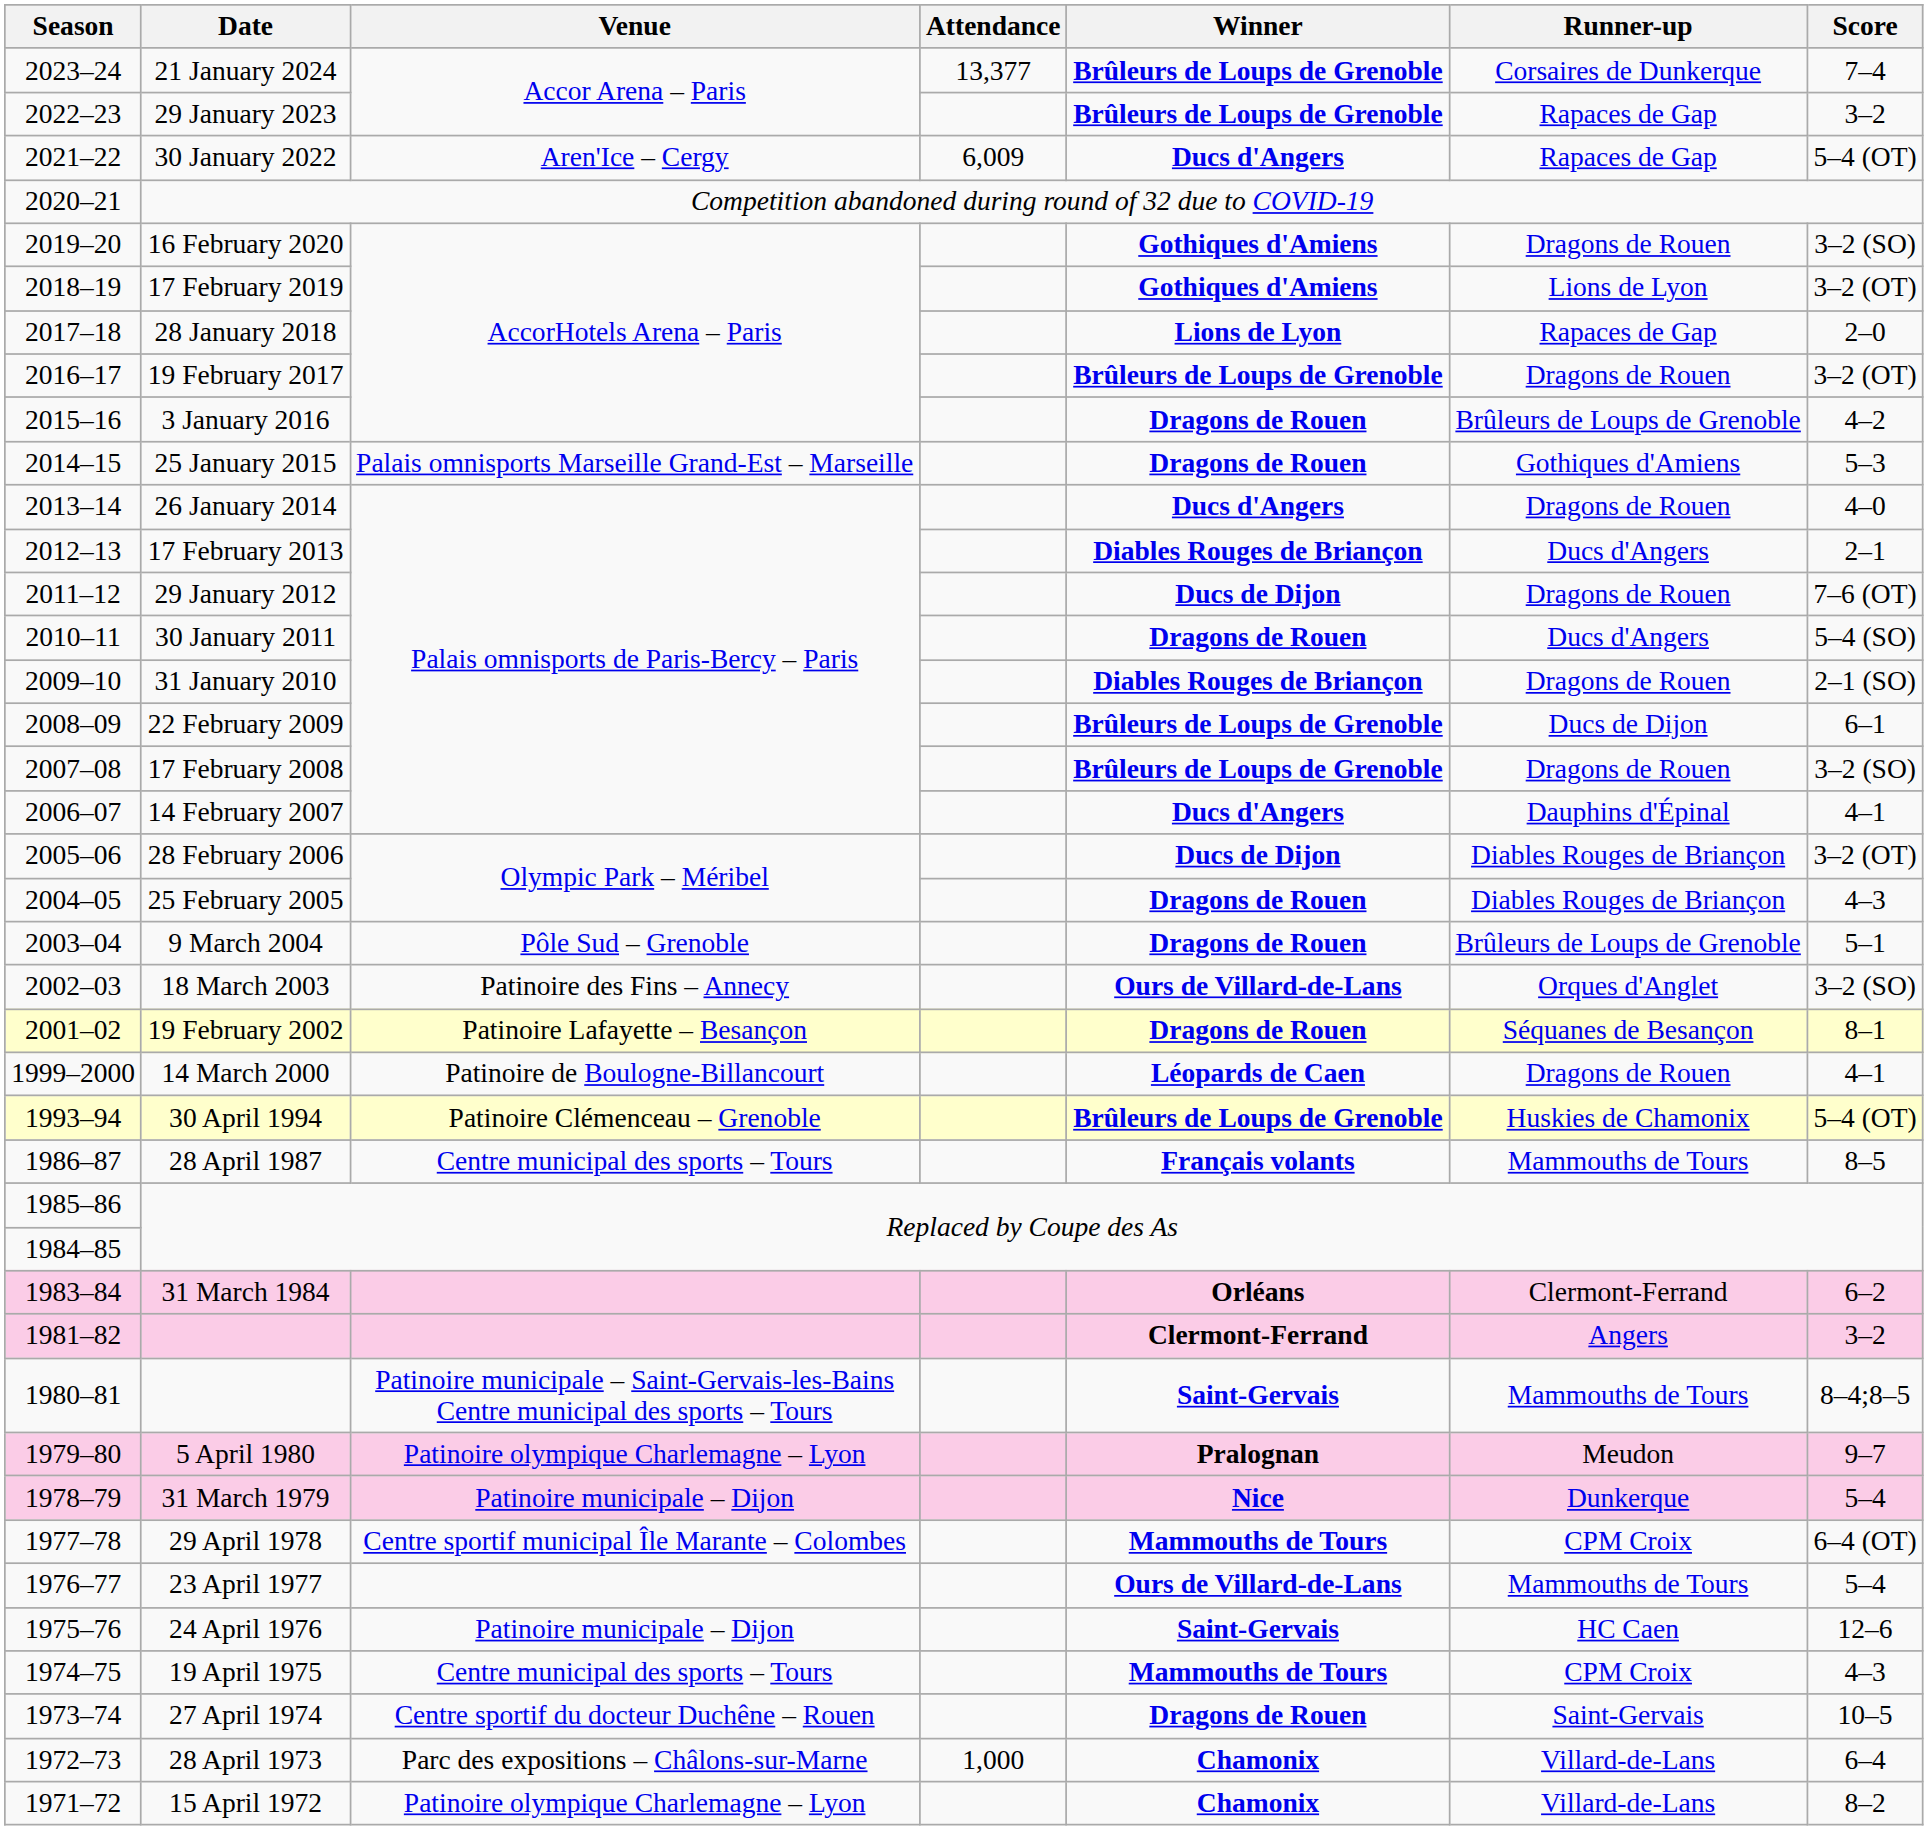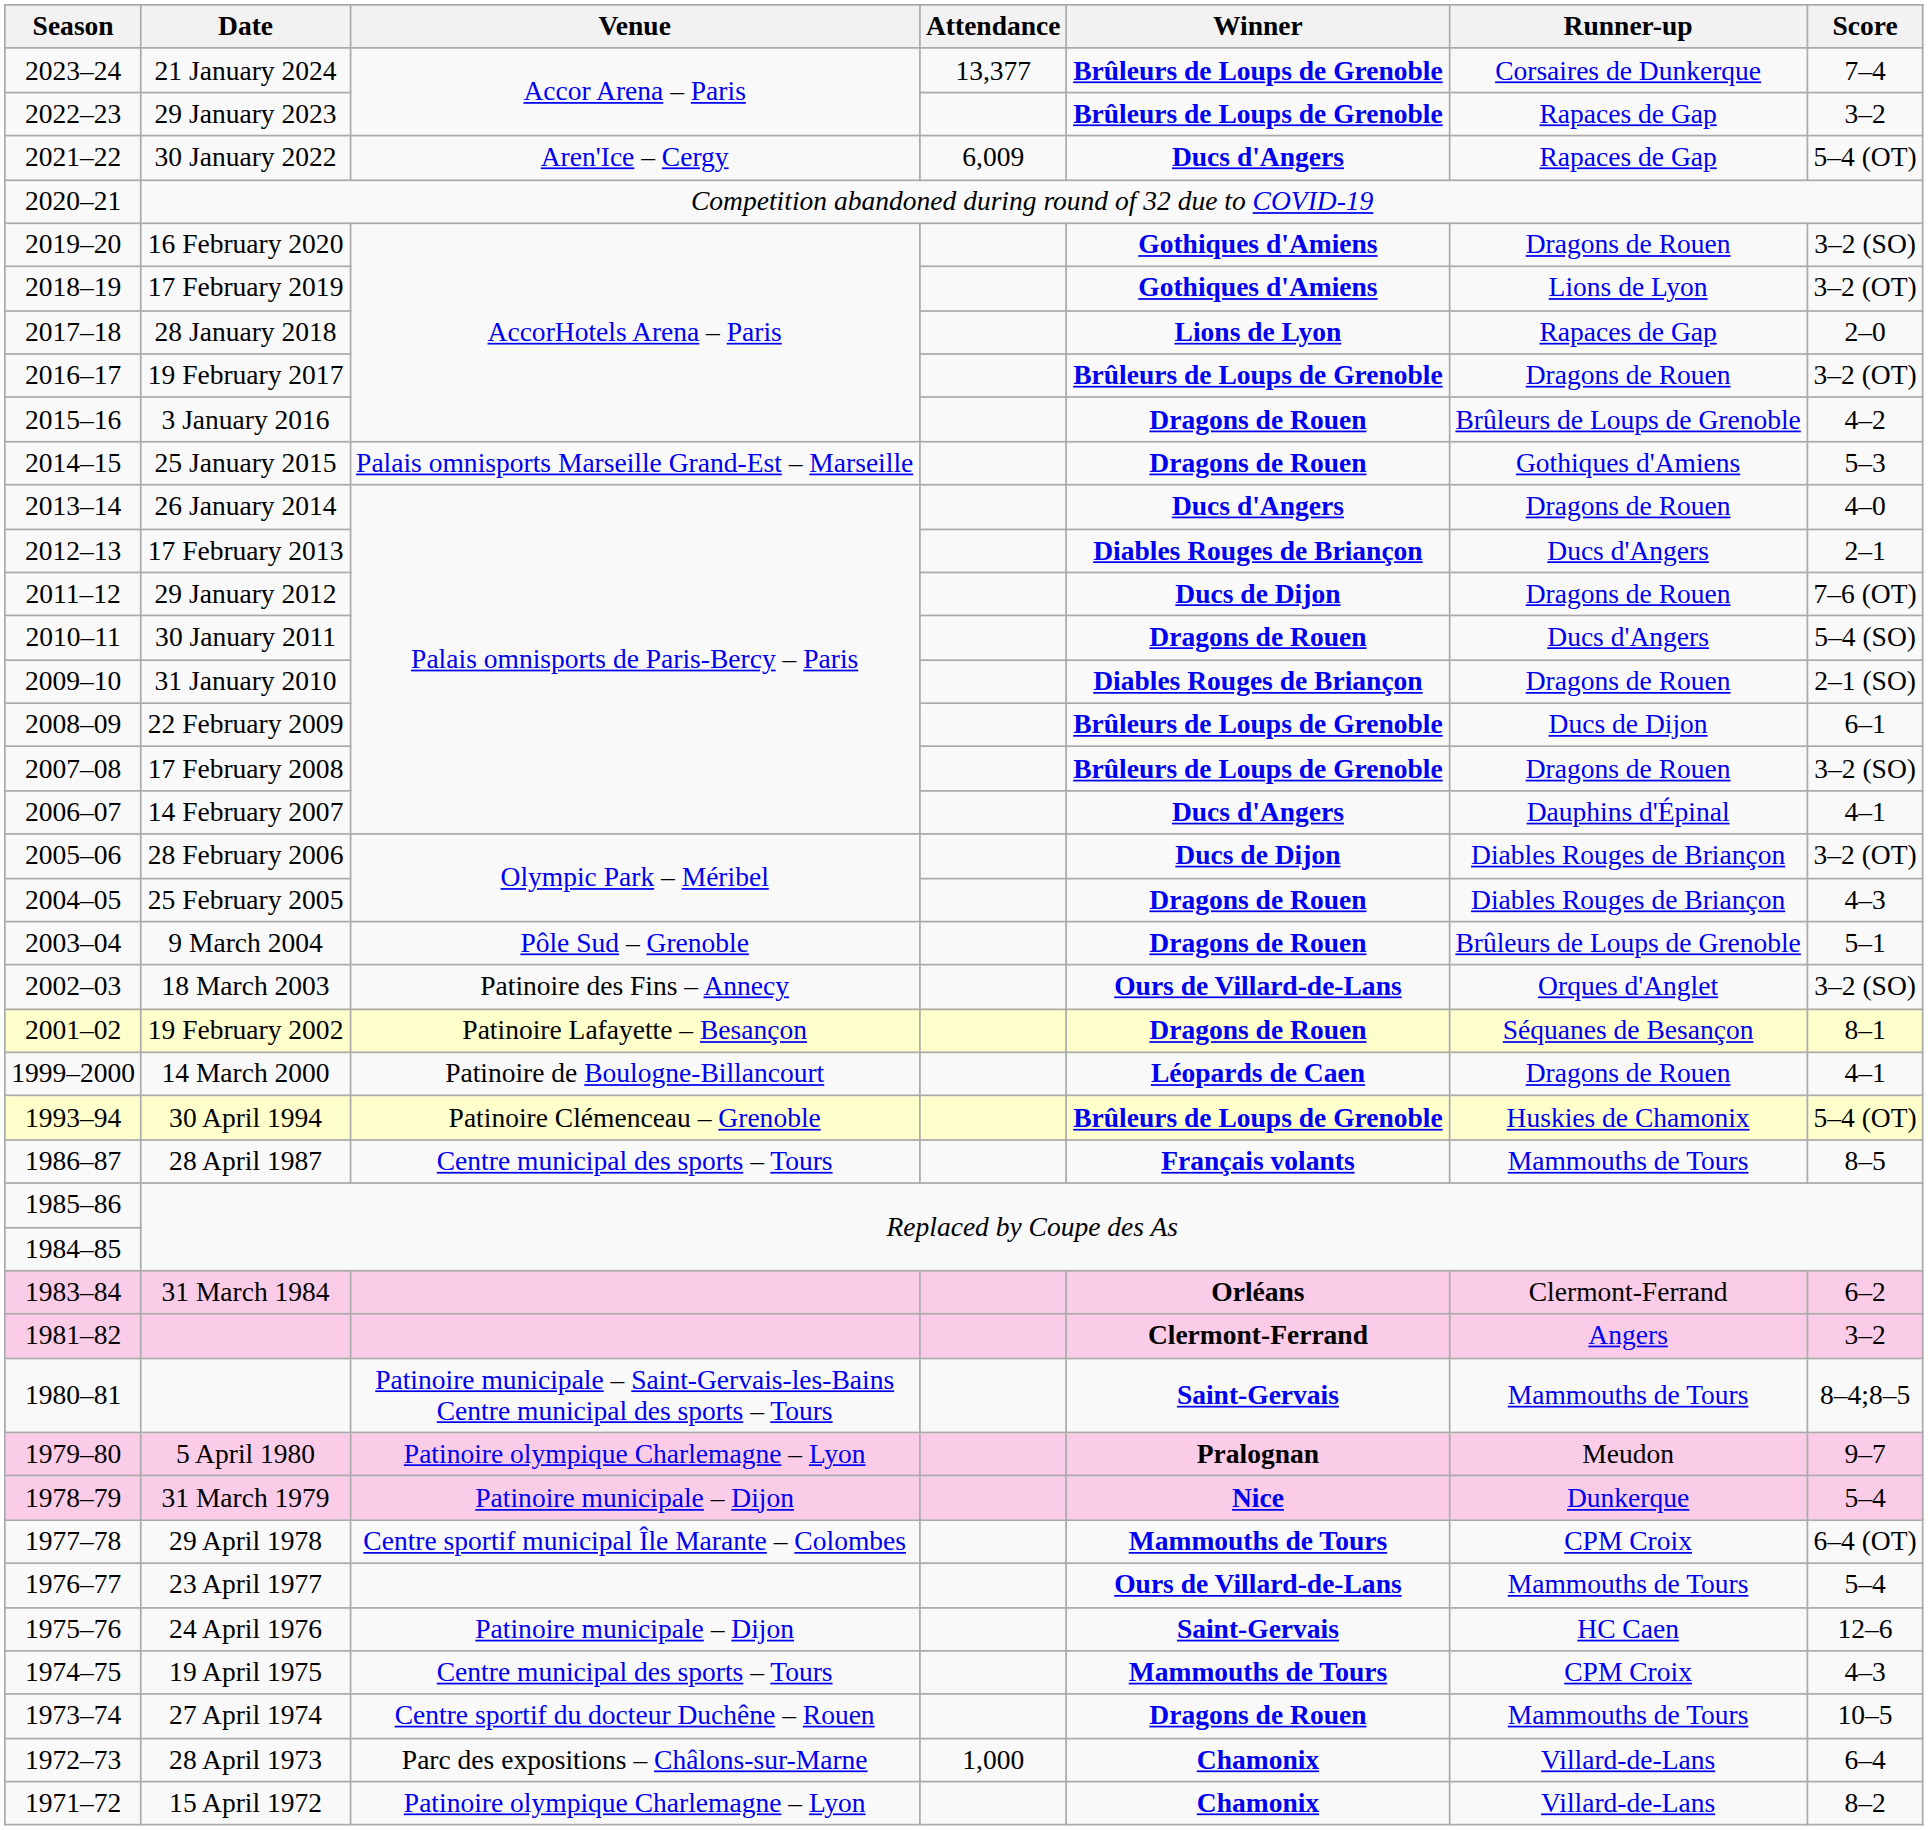 <table class="wikitable" style="text-align: center;">
 <tr>
 <th>Season</th>
 <th>Date</th>
 <th>Venue</th>
 <th>Attendance</th>
 <th>Winner</th>
 <th>Runner-up</th>
 <th>Score</th>
 </tr>
 <tr>
 <td>2023–24</td>
 <td>21 January 2024</td>
 <td rowspan="2"><a href='#'>Accor Arena</a> – <a href='#'>Paris</a></td>
 <td>13,377</td>
 <td><strong><a href='#'>Brûleurs de Loups de Grenoble</a></strong></td>
 <td><a href='#'>Corsaires de Dunkerque</a></td>
 <td>7–4</td>
 </tr>
 <tr>
 <td>2022–23</td>
 <td>29 January 2023</td>
 <td></td>
 <td><strong><a href='#'>Brûleurs de Loups de Grenoble</a></strong></td>
 <td><a href='#'>Rapaces de Gap</a></td>
 <td>3–2</td>
 </tr>
 <tr>
 <td>2021–22</td>
 <td>30 January 2022</td>
 <td><a href='#'>Aren'Ice</a> – <a href='#'>Cergy</a></td>
 <td>6,009</td>
 <td><strong><a href='#'>Ducs d'Angers</a></strong></td>
 <td><a href='#'>Rapaces de Gap</a></td>
 <td>5–4 (OT)</td>
 </tr>
 <tr>
 <td>2020–21</td>
 <td colspan="6"><em>Competition abandoned during round of 32 due to <a href='#'>COVID-19</a></em></td>
 </tr>
 <tr>
 <td>2019–20</td>
 <td>16 February 2020</td>
 <td rowspan="5"><a href='#'>AccorHotels Arena</a> – <a href='#'>Paris</a></td>
 <td></td>
 <td><strong><a href='#'>Gothiques d'Amiens</a></strong></td>
 <td><a href='#'>Dragons de Rouen</a></td>
 <td>3–2 (SO)</td>
 </tr>
 <tr>
 <td>2018–19</td>
 <td>17 February 2019</td>
 <td></td>
 <td><strong><a href='#'>Gothiques d'Amiens</a></strong></td>
 <td><a href='#'>Lions de Lyon</a></td>
 <td>3–2 (OT)</td>
 </tr>
 <tr>
 <td>2017–18</td>
 <td>28 January 2018</td>
 <td></td>
 <td><strong><a href='#'>Lions de Lyon</a></strong></td>
 <td><a href='#'>Rapaces de Gap</a></td>
 <td>2–0</td>
 </tr>
 <tr>
 <td>2016–17</td>
 <td>19 February 2017</td>
 <td></td>
 <td><strong><a href='#'>Brûleurs de Loups de Grenoble</a></strong></td>
 <td><a href='#'>Dragons de Rouen</a></td>
 <td>3–2 (OT)</td>
 </tr>
 <tr>
 <td>2015–16</td>
 <td>3 January 2016</td>
 <td></td>
 <td><strong><a href='#'>Dragons de Rouen</a></strong></td>
 <td><a href='#'>Brûleurs de Loups de Grenoble</a></td>
 <td>4–2</td>
 </tr>
 <tr>
 <td>2014–15</td>
 <td>25 January 2015</td>
 <td><a href='#'>Palais omnisports Marseille Grand-Est</a> – <a href='#'>Marseille</a></td>
 <td></td>
 <td><strong><a href='#'>Dragons de Rouen</a></strong></td>
 <td><a href='#'>Gothiques d'Amiens</a></td>
 <td>5–3</td>
 </tr>
 <tr>
 <td>2013–14</td>
 <td>26 January 2014</td>
 <td rowspan="8"><a href='#'>Palais omnisports de Paris-Bercy</a> – <a href='#'>Paris</a></td>
 <td></td>
 <td><strong><a href='#'>Ducs d'Angers</a></strong></td>
 <td><a href='#'>Dragons de Rouen</a></td>
 <td>4–0</td>
 </tr>
 <tr>
 <td>2012–13</td>
 <td>17 February 2013</td>
 <td></td>
 <td><strong><a href='#'>Diables Rouges de Briançon</a></strong></td>
 <td><a href='#'>Ducs d'Angers</a></td>
 <td>2–1</td>
 </tr>
 <tr>
 <td>2011–12</td>
 <td>29 January 2012</td>
 <td></td>
 <td><strong><a href='#'>Ducs de Dijon</a></strong></td>
 <td><a href='#'>Dragons de Rouen</a></td>
 <td>7–6 (OT)</td>
 </tr>
 <tr>
 <td>2010–11</td>
 <td>30 January 2011</td>
 <td></td>
 <td><strong><a href='#'>Dragons de Rouen</a></strong></td>
 <td><a href='#'>Ducs d'Angers</a></td>
 <td>5–4 (SO)</td>
 </tr>
 <tr>
 <td>2009–10</td>
 <td>31 January 2010</td>
 <td></td>
 <td><strong><a href='#'>Diables Rouges de Briançon</a></strong></td>
 <td><a href='#'>Dragons de Rouen</a></td>
 <td>2–1 (SO)</td>
 </tr>
 <tr>
 <td>2008–09</td>
 <td>22 February 2009</td>
 <td></td>
 <td><strong><a href='#'>Brûleurs de Loups de Grenoble</a></strong></td>
 <td><a href='#'>Ducs de Dijon</a></td>
 <td>6–1</td>
 </tr>
 <tr>
 <td>2007–08</td>
 <td>17 February 2008</td>
 <td></td>
 <td><strong><a href='#'>Brûleurs de Loups de Grenoble</a></strong></td>
 <td><a href='#'>Dragons de Rouen</a></td>
 <td>3–2 (SO)</td>
 </tr>
 <tr>
 <td>2006–07</td>
 <td>14 February 2007</td>
 <td></td>
 <td><strong><a href='#'>Ducs d'Angers</a></strong></td>
 <td><a href='#'>Dauphins d'Épinal</a></td>
 <td>4–1</td>
 </tr>
 <tr>
 <td>2005–06</td>
 <td>28 February 2006</td>
 <td rowspan="2"><a href='#'>Olympic Park</a> – <a href='#'>Méribel</a></td>
 <td></td>
 <td><strong><a href='#'>Ducs de Dijon</a></strong></td>
 <td><a href='#'>Diables Rouges de Briançon</a></td>
 <td>3–2 (OT)</td>
 </tr>
 <tr>
 <td>2004–05</td>
 <td>25 February 2005</td>
 <td></td>
 <td><strong><a href='#'>Dragons de Rouen</a></strong></td>
 <td><a href='#'>Diables Rouges de Briançon</a></td>
 <td>4–3</td>
 </tr>
 <tr>
 <td>2003–04</td>
 <td>9 March 2004</td>
 <td><a href='#'>Pôle Sud</a> – <a href='#'>Grenoble</a></td>
 <td></td>
 <td><strong><a href='#'>Dragons de Rouen</a></strong></td>
 <td><a href='#'>Brûleurs de Loups de Grenoble</a></td>
 <td>5–1</td>
 </tr>
 <tr>
 <td>2002–03</td>
 <td>18 March 2003</td>
 <td>Patinoire des Fins – <a href='#'>Annecy</a></td>
 <td></td>
 <td><strong><a href='#'>Ours de Villard-de-Lans</a></strong></td>
 <td><a href='#'>Orques d'Anglet</a></td>
 <td>3–2 (SO)</td>
 </tr>
 <tr bgcolor="#FFFFCC">
 <td>2001–02</td>
 <td>19 February 2002</td>
 <td>Patinoire Lafayette – <a href='#'>Besançon</a></td>
 <td></td>
 <td><strong><a href='#'>Dragons de Rouen</a></strong></td>
 <td><a href='#'>Séquanes de Besançon</a></td>
 <td>8–1</td>
 </tr>
 <tr>
 <td>1999–2000</td>
 <td>14 March 2000</td>
 <td>Patinoire de <a href='#'>Boulogne-Billancourt</a></td>
 <td></td>
 <td><strong><a href='#'>Léopards de Caen</a></strong></td>
 <td><a href='#'>Dragons de Rouen</a></td>
 <td>4–1</td>
 </tr>
 <tr bgcolor="#FFFFCC">
 <td>1993–94</td>
 <td>30 April 1994</td>
 <td>Patinoire Clémenceau – <a href='#'>Grenoble</a></td>
 <td></td>
 <td><strong><a href='#'>Brûleurs de Loups de Grenoble</a></strong></td>
 <td><a href='#'>Huskies de Chamonix</a></td>
 <td>5–4 (OT)</td>
 </tr>
 <tr>
 <td>1986–87</td>
 <td>28 April 1987</td>
 <td><a href='#'>Centre municipal des sports</a> – <a href='#'>Tours</a></td>
 <td></td>
 <td><strong><a href='#'>Français volants</a></strong></td>
 <td><a href='#'>Mammouths de Tours</a></td>
 <td>8–5</td>
 </tr>
 <tr>
 <td>1985–86</td>
 <td colspan="6" rowspan="2"><em>Replaced by Coupe des As</em></td>
 </tr>
 <tr>
 <td>1984–85</td>
 </tr>
 <tr bgcolor="#FBCCE7">
 <td>1983–84</td>
 <td>31 March 1984</td>
 <td></td>
 <td></td>
 <td><strong>Orléans</strong></td>
 <td>Clermont-Ferrand</td>
 <td>6–2</td>
 </tr>
 <tr bgcolor="#FBCCE7">
 <td>1981–82</td>
 <td></td>
 <td></td>
 <td></td>
 <td><strong>Clermont-Ferrand</strong></td>
 <td><a href='#'>Angers</a></td>
 <td>3–2</td>
 </tr>
 <tr>
 <td>1980–81</td>
 <td></td>
 <td><a href='#'>Patinoire municipale</a> – <a href='#'>Saint-Gervais-les-Bains</a><br><a href='#'>Centre municipal des sports</a> – <a href='#'>Tours</a></td>
 <td></td>
 <td><strong><a href='#'>Saint-Gervais</a></strong></td>
 <td><a href='#'>Mammouths de Tours</a></td>
 <td>8–4;8–5</td>
 </tr>
 <tr bgcolor="#FBCCE7">
 <td>1979–80</td>
 <td>5 April 1980</td>
 <td><a href='#'>Patinoire olympique Charlemagne</a> – <a href='#'>Lyon</a></td>
 <td></td>
 <td><strong>Pralognan</strong></td>
 <td>Meudon</td>
 <td>9–7</td>
 </tr>
 <tr bgcolor="#FBCCE7">
 <td>1978–79</td>
 <td>31 March 1979</td>
 <td><a href='#'>Patinoire municipale</a> – <a href='#'>Dijon</a></td>
 <td></td>
 <td><strong><a href='#'>Nice</a></strong></td>
 <td><a href='#'>Dunkerque</a></td>
 <td>5–4</td>
 </tr>
 <tr>
 <td>1977–78</td>
 <td>29 April 1978</td>
 <td><a href='#'>Centre sportif municipal Île Marante</a> – <a href='#'>Colombes</a></td>
 <td></td>
 <td><strong><a href='#'>Mammouths de Tours</a></strong></td>
 <td><a href='#'>CPM Croix</a></td>
 <td>6–4 (OT)</td>
 </tr>
 <tr>
 <td>1976–77</td>
 <td>23 April 1977</td>
 <td></td>
 <td></td>
 <td><strong><a href='#'>Ours de Villard-de-Lans</a></strong></td>
 <td><a href='#'>Mammouths de Tours</a></td>
 <td>5–4</td>
 </tr>
 <tr>
 <td>1975–76</td>
 <td>24 April 1976</td>
 <td><a href='#'>Patinoire municipale</a> – <a href='#'>Dijon</a></td>
 <td></td>
 <td><strong><a href='#'>Saint-Gervais</a></strong></td>
 <td><a href='#'>HC Caen</a></td>
 <td>12–6</td>
 </tr>
 <tr>
 <td>1974–75</td>
 <td>19 April 1975</td>
 <td><a href='#'>Centre municipal des sports</a> – <a href='#'>Tours</a></td>
 <td></td>
 <td><strong><a href='#'>Mammouths de Tours</a></strong></td>
 <td><a href='#'>CPM Croix</a></td>
 <td>4–3</td>
 </tr>
 <tr>
 <td>1973–74</td>
 <td>27 April 1974</td>
 <td><a href='#'>Centre sportif du docteur Duchêne</a> – <a href='#'>Rouen</a></td>
 <td></td>
 <td><strong><a href='#'>Dragons de Rouen</a></strong></td>
-<td><a href='#'>Saint-Gervais</a></td>
+<td><a href='#'>Mammouths de Tours</a></td>
 <td>10–5</td>
 </tr>
 <tr>
 <td>1972–73</td>
 <td>28 April 1973</td>
 <td>Parc des expositions – <a href='#'>Châlons-sur-Marne</a></td>
 <td>1,000</td>
 <td><strong><a href='#'>Chamonix</a></strong></td>
 <td><a href='#'>Villard-de-Lans</a></td>
 <td>6–4</td>
 </tr>
 <tr>
 <td>1971–72</td>
 <td>15 April 1972</td>
 <td><a href='#'>Patinoire olympique Charlemagne</a> – <a href='#'>Lyon</a></td>
 <td></td>
 <td><strong><a href='#'>Chamonix</a></strong></td>
 <td><a href='#'>Villard-de-Lans</a></td>
 <td>8–2</td>
 </tr>
 </table>
